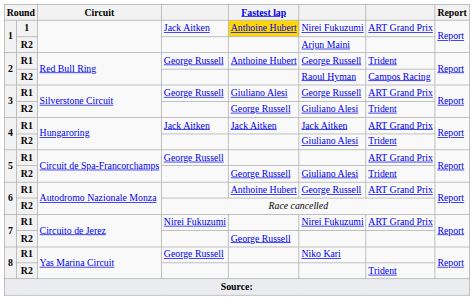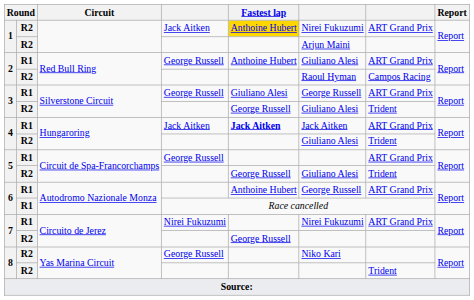 <table class="wikitable" style="font-size: 85%;">
 <tr>
 <th colspan=2>Round</th>
 <th>Circuit</th>
 <th></th>
 <th><a href='#'>Fastest lap</a></th>
 <th></th>
 <th></th>
 <th>Report</th>
 </tr>
 <tr>
 <th rowspan=2>1</th>
-<th>1</th>
+<th>R2</th>
 <td rowspan=2></td>
 <td> <a href='#'>Jack Aitken</a></td>
 <td style="background: gold;"> <a href='#'>Anthoine Hubert</a></td>
 <td> <a href='#'>Nirei Fukuzumi</a></td>
 <td> <a href='#'>ART Grand Prix</a></td>
 <td rowspan=2><a href='#'>Report</a></td>
 </tr>
 <tr>
 <th>R2</th>
 <td></td>
 <td> </td>
 <td> <a href='#'>Arjun Maini</a></td>
 <td></td>
 </tr>
 <tr>
 <th rowspan=2>2</th>
 <th>R1</th>
 <td rowspan=2> <a href='#'>Red Bull Ring</a></td>
 <td> <a href='#'>George Russell</a></td>
 <td> <a href='#'>Anthoine Hubert</a></td>
-<td> <a href='#'>George Russell</a></td>
-<td> <a href='#'>Trident</a></td>
+<td> <a href='#'>Giuliano Alesi</a></td>
+<td> <a href='#'>ART Grand Prix</a></td>
 <td rowspan=2><a href='#'>Report</a></td>
 </tr>
 <tr>
 <th>R2</th>
 <td></td>
 <td> </td>
 <td> <a href='#'>Raoul Hyman</a></td>
 <td> <a href='#'>Campos Racing</a></td>
 </tr>
 <tr>
 <th rowspan=2>3</th>
 <th>R1</th>
 <td rowspan=2> <a href='#'>Silverstone Circuit</a></td>
 <td> <a href='#'>George Russell</a></td>
 <td> <a href='#'>Giuliano Alesi</a></td>
 <td> <a href='#'>George Russell</a></td>
 <td> <a href='#'>ART Grand Prix</a></td>
 <td rowspan=2><a href='#'>Report</a></td>
 </tr>
 <tr>
 <th>R2</th>
 <td></td>
 <td> <a href='#'>George Russell</a></td>
 <td> <a href='#'>Giuliano Alesi</a></td>
 <td> <a href='#'>Trident</a></td>
 </tr>
 <tr>
 <th rowspan=2>4</th>
 <th>R1</th>
 <td rowspan=2> <a href='#'>Hungaroring</a></td>
 <td> <a href='#'>Jack Aitken</a></td>
-<td> <a href='#'>Jack Aitken</a></td>
+<td><strong> <a href='#'>Jack Aitken</a></strong></td>
 <td> <a href='#'>Jack Aitken</a></td>
 <td> <a href='#'>ART Grand Prix</a></td>
 <td rowspan=2><a href='#'>Report</a></td>
 </tr>
 <tr>
 <th>R2</th>
 <td></td>
 <td> </td>
 <td> <a href='#'>Giuliano Alesi</a></td>
 <td> <a href='#'>Trident</a></td>
 </tr>
 <tr>
 <th rowspan=2>5</th>
 <th>R1</th>
 <td rowspan=2> <a href='#'>Circuit de Spa-Francorchamps</a></td>
 <td> <a href='#'>George Russell</a></td>
 <td></td>
 <td></td>
 <td> <a href='#'>ART Grand Prix</a></td>
 <td rowspan=2><a href='#'>Report</a></td>
 </tr>
 <tr>
 <th>R2</th>
 <td></td>
 <td> <a href='#'>George Russell</a></td>
 <td> <a href='#'>Giuliano Alesi</a></td>
 <td> <a href='#'>Trident</a></td>
 </tr>
 <tr>
 <th rowspan=2>6</th>
 <th>R1</th>
 <td rowspan=2> <a href='#'>Autodromo Nazionale Monza</a></td>
 <td></td>
 <td> <a href='#'>Anthoine Hubert</a></td>
 <td> <a href='#'>George Russell</a></td>
 <td> <a href='#'>ART Grand Prix</a></td>
 <td rowspan=2><a href='#'>Report</a></td>
 </tr>
 <tr>
-<th>R2</th>
+<th>R1</th>
 <td colspan=4 align=center><em>Race cancelled</em></td>
 </tr>
 <tr>
 <th rowspan=2>7</th>
 <th>R1</th>
 <td rowspan=2> <a href='#'>Circuito de Jerez</a></td>
 <td> <a href='#'>Nirei Fukuzumi</a></td>
 <td> </td>
 <td> <a href='#'>Nirei Fukuzumi</a></td>
 <td> <a href='#'>ART Grand Prix</a></td>
 <td rowspan=2><a href='#'>Report</a></td>
 </tr>
 <tr>
 <th>R2</th>
 <td></td>
 <td> <a href='#'>George Russell</a></td>
 <td></td>
 <td></td>
 </tr>
 <tr>
 <th rowspan=2>8</th>
-<th>R1</th>
+<th>R2</th>
 <td rowspan=2> <a href='#'>Yas Marina Circuit</a></td>
 <td> <a href='#'>George Russell</a></td>
 <td> </td>
 <td> <a href='#'>Niko Kari</a></td>
 <td></td>
 <td rowspan=2><a href='#'>Report</a></td>
 </tr>
 <tr>
 <th>R2</th>
 <td></td>
 <td> </td>
 <td></td>
 <td> <a href='#'>Trident</a></td>
 </tr>
 <tr>
 <td colspan="8" style="background-color:#EAECF0;text-align:center" align="bottom"><strong>Source:</strong></td>
 </tr>
 </table>
